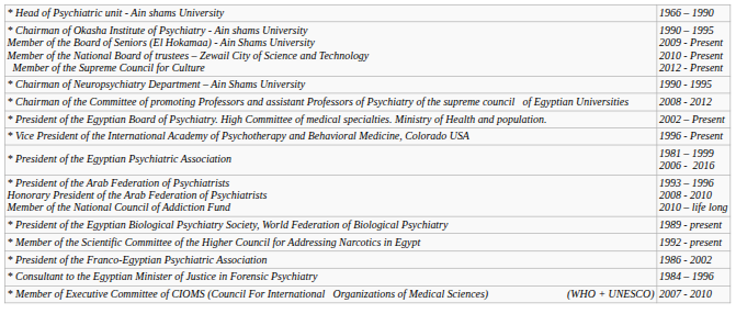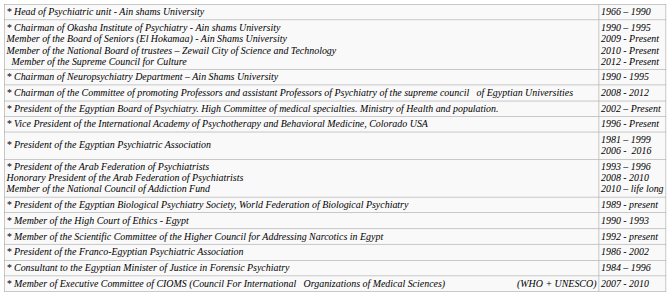 <table class="wikitable">
 <tr>
 <td><em>* Head of Psychiatric unit - Ain shams University</em></td>
 <td><em>1966 – 1990</em></td>
 </tr>
 <tr>
 <td><em>* Chairman of Okasha Institute of Psychiatry - Ain shams University</em><br><em> Member of the Board of Seniors (El Hokamaa) - Ain Shams University</em><br><em> Member of the National Board of trustees – Zewail City of Science and Technology</em><br><em>  Member of the Supreme Council for Culture</em></td>
 <td><em>1990 – 1995</em><br><em>2009 - Present</em><br><em>2010 - Present</em><br><em>2012 - Present</em></td>
 </tr>
 <tr>
 <td><em>* Chairman of Neuropsychiatry Department – Ain Shams University</em></td>
 <td><em>1990 - 1995</em></td>
 </tr>
 <tr>
 <td><em>* Chairman of the Committee of promoting Professors and assistant Professors of Psychiatry of the supreme council   of Egyptian Universities</em></td>
 <td><em>2008 - 2012</em></td>
 </tr>
 <tr>
 <td><em>* President of the Egyptian Board of Psychiatry. High Committee of medical specialties. Ministry of Health and population.  </em></td>
 <td><em>2002 – Present</em></td>
 </tr>
 <tr>
 <td><em>* Vice President of the International Academy of Psychotherapy and Behavioral Medicine, Colorado USA</em></td>
 <td><em>1996 - Present</em></td>
 </tr>
 <tr>
 <td><em>* President of the Egyptian Psychiatric Association</em></td>
 <td><em>1981 – 1999</em><br><em>2006 -  2016</em></td>
 </tr>
 <tr>
 <td><em>* President of the Arab Federation of Psychiatrists</em><br><em> Honorary President of the Arab Federation of Psychiatrists</em><br><em> Member of the National Council of Addiction Fund</em></td>
 <td><em>1993 – 1996</em><br><em>2008 - 2010</em><br><em>2010 – life long</em></td>
 </tr>
 <tr>
 <td><em>* President of the Egyptian Biological Psychiatry Society, World Federation of Biological Psychiatry</em></td>
 <td><em>1989 - present</em></td>
 </tr>
 <tr>
+<td><em>* Member of the High Court of Ethics - Egypt</em></td>
+<td><em>1990 - 1993</em></td>
+</tr>
+<tr>
 <td><em>* Member of the Scientific Committee of the Higher Council for Addressing Narcotics in Egypt</em></td>
 <td><em>1992 - present</em></td>
 </tr>
 <tr>
 <td><em>* President of the Franco-Egyptian Psychiatric Association</em></td>
 <td><em>1986 - 2002</em></td>
 </tr>
 <tr>
 <td><em>* Consultant to the Egyptian Minister of Justice in Forensic Psychiatry</em></td>
 <td><em>1984 – 1996</em></td>
 </tr>
 <tr>
 <td><em>* Member of Executive Committee of CIOMS (Council For International   Organizations of Medical Sciences)                             (WHO + UNESCO)</em></td>
 <td><em>2007 - 2010</em></td>
 </tr>
 </table>
